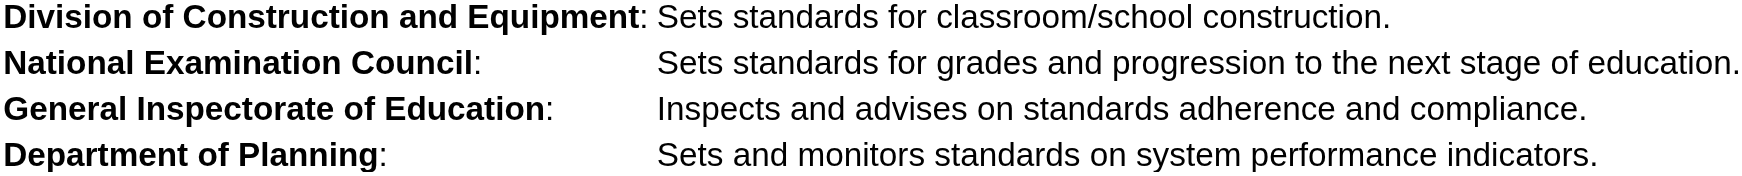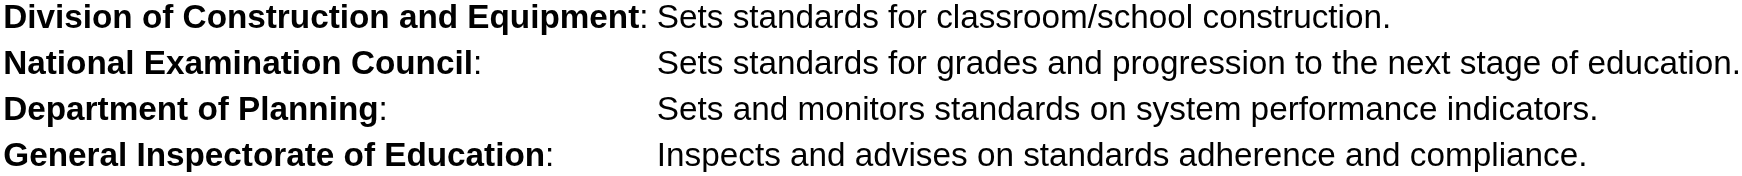 <table>
 <tr>
 <td><span><strong>Division of Construction and Equipment</strong></span>:</td>
 <td>Sets standards for classroom/school construction.</td>
 </tr>
 <tr>
 <td><span><strong>National Examination Council</strong></span>:</td>
 <td>Sets standards for grades and progression to the next stage of education.</td>
 </tr>
 <tr>
+<td><span><strong>Department of Planning</strong></span>:</td>
+<td>Sets and monitors standards on system performance indicators.</td>
+</tr>
+<tr>
 <td><span><strong>General Inspectorate of Education</strong></span>:</td>
 <td>Inspects and advises on standards adherence and compliance.</td>
 </tr>
-<tr>
-<td><span><strong>Department of Planning</strong></span>:</td>
-<td>Sets and monitors standards on system performance indicators.</td>
-</tr>
 </table>
